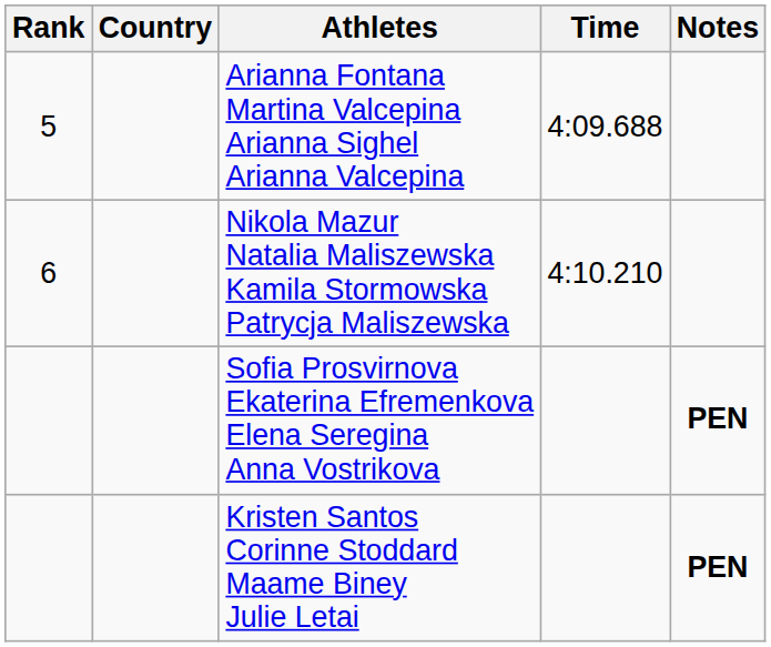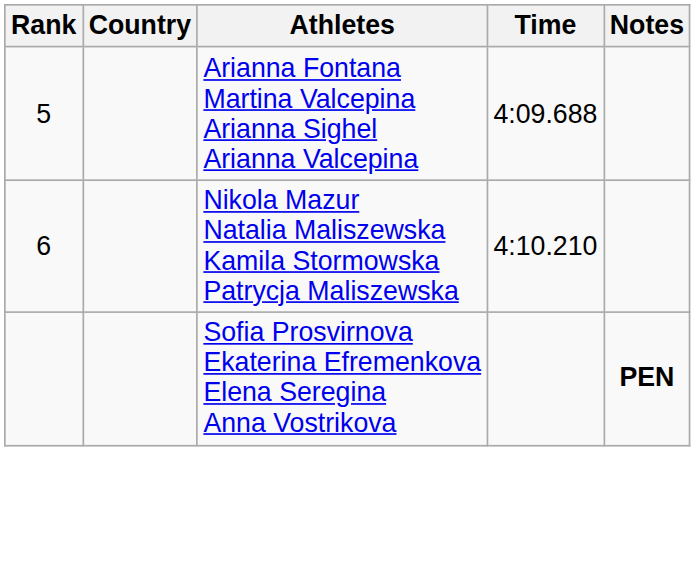 <table class="wikitable sortable" style="text-align:center">
 <tr>
 <th>Rank</th>
 <th>Country</th>
 <th>Athletes</th>
 <th>Time</th>
 <th>Notes</th>
 </tr>
 <tr>
 <td>5</td>
 <td align=left></td>
 <td align=left><a href='#'>Arianna Fontana</a><br><a href='#'>Martina Valcepina</a><br><a href='#'>Arianna Sighel</a><br><a href='#'>Arianna Valcepina</a></td>
 <td>4:09.688</td>
 <td></td>
 </tr>
 <tr>
 <td>6</td>
 <td align=left></td>
 <td align=left><a href='#'>Nikola Mazur</a><br><a href='#'>Natalia Maliszewska</a><br><a href='#'>Kamila Stormowska</a><br><a href='#'>Patrycja Maliszewska</a></td>
 <td>4:10.210</td>
 <td></td>
 </tr>
 <tr>
 <td></td>
 <td align=left></td>
 <td align=left><a href='#'>Sofia Prosvirnova</a><br><a href='#'>Ekaterina Efremenkova</a><br><a href='#'>Elena Seregina</a><br><a href='#'>Anna Vostrikova</a></td>
 <td></td>
 <td><strong>PEN</strong></td>
 </tr>
-<tr>
-<td></td>
-<td align=left></td>
-<td align=left><a href='#'>Kristen Santos</a><br><a href='#'>Corinne Stoddard</a><br><a href='#'>Maame Biney</a><br><a href='#'>Julie Letai</a></td>
-<td></td>
-<td><strong>PEN</strong></td>
-</tr>
 </table>
